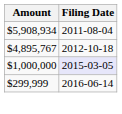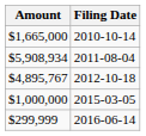 <table class="wikitable sortable">
 <tr>
 <th>Amount</th>
 <th>Filing Date</th>
+</tr>
+<tr>
+<td>$1,665,000</td>
+<td>2010-10-14 </td>
 </tr>
 <tr>
 <td>$5,908,934</td>
 <td>2011-08-04 </td>
 </tr>
 <tr>
 <td>$4,895,767</td>
 <td>2012-10-18 </td>
 </tr>
 <tr>
 <td>$1,000,000</td>
-<td style="background: lavender;">2015-03-05 </td>
+<td>2015-03-05 </td>
 </tr>
 <tr>
 <td>$299,999</td>
 <td>2016-06-14 </td>
 </tr>
 </table>
